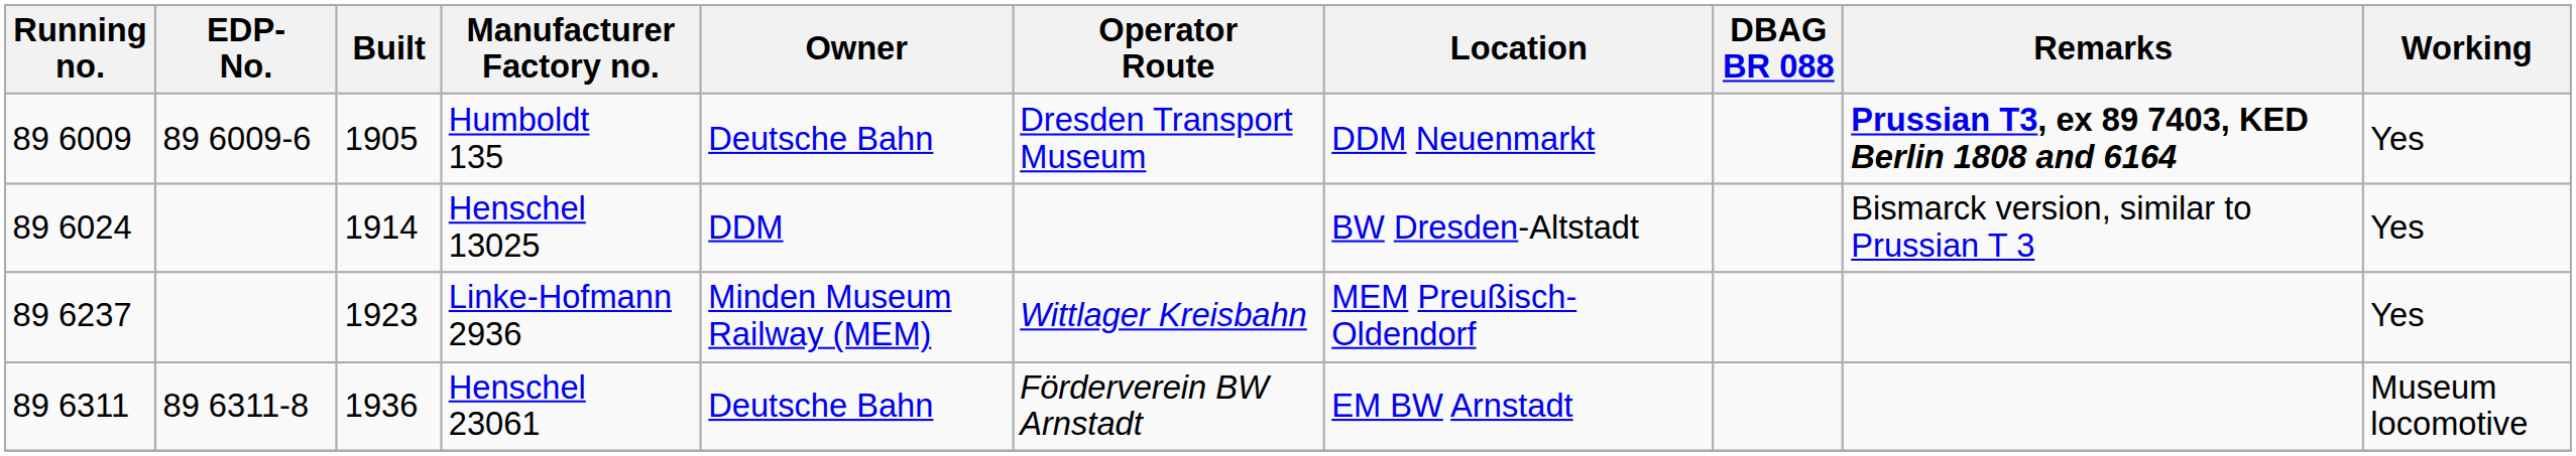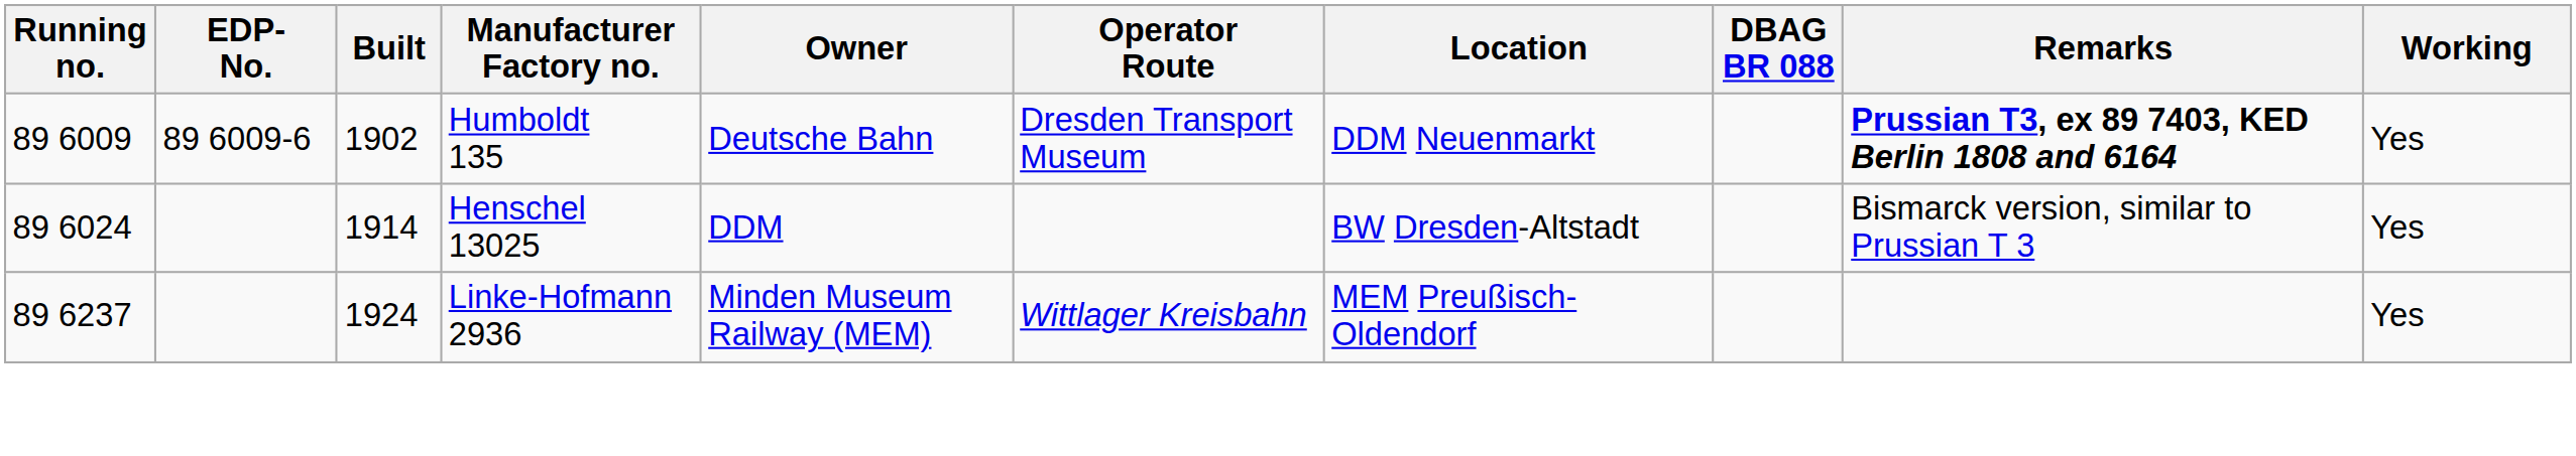 <table class="wikitable" style="width="100%"; border:solid 1px #AAAAAA; background:#e3e3e3;">
 <tr>
 <th width="5%">Running<br>no.</th>
 <th width="7%">EDP-<br>No.</th>
 <th width="4%">Built</th>
 <th width="10%">Manufacturer<br>Factory no.</th>
 <th width="12%">Owner</th>
 <th width="12%">Operator<br>Route</th>
 <th width="15%">Location</th>
 <th width="5%">DBAG<br><a href='#'>BR 088</a></th>
 <th width="20%">Remarks</th>
 <th width="8%">Working</th>
 </tr>
 <tr>
 <td>89 6009</td>
 <td>89 6009-6</td>
-<td>1905</td>
+<td>1902</td>
 <td><a href='#'>Humboldt</a><br>135</td>
 <td><a href='#'>Deutsche Bahn</a></td>
 <td><a href='#'>Dresden Transport Museum</a></td>
 <td><a href='#'>DDM</a> <a href='#'>Neuenmarkt</a></td>
 <td></td>
 <td><strong><a href='#'>Prussian T3</a>, ex 89 7403, KED <em>Berlin 1808 and 6164</em></strong></td>
 <td>Yes</td>
 </tr>
 <tr>
 <td>89 6024</td>
 <td></td>
 <td>1914</td>
 <td><a href='#'>Henschel</a><br>13025</td>
 <td><a href='#'>DDM</a></td>
 <td></td>
 <td><a href='#'>BW</a> <a href='#'>Dresden</a>-Altstadt</td>
 <td></td>
 <td>Bismarck version, similar to <a href='#'>Prussian T 3</a></td>
 <td>Yes</td>
 </tr>
 <tr>
 <td>89 6237</td>
 <td></td>
-<td>1923</td>
+<td>1924</td>
 <td><a href='#'>Linke-Hofmann</a><br>2936</td>
 <td><a href='#'>Minden Museum Railway (MEM)</a></td>
 <td><em><a href='#'>Wittlager Kreisbahn</a></em></td>
 <td><a href='#'>MEM</a> <a href='#'>Preußisch-Oldendorf</a></td>
 <td></td>
 <td></td>
 <td>Yes</td>
 </tr>
 <tr>
-<td>89 6311</td>
-<td>89 6311-8</td>
-<td>1936</td>
-<td><a href='#'>Henschel</a><br>23061</td>
-<td><a href='#'>Deutsche Bahn</a></td>
-<td><em>Förderverein BW Arnstadt</em></td>
-<td><a href='#'>EM BW</a> <a href='#'>Arnstadt</a></td>
-<td></td>
-<td></td>
-<td>Museum locomotive</td>
-</tr>
-<tr>
 </tr>
 </table>
